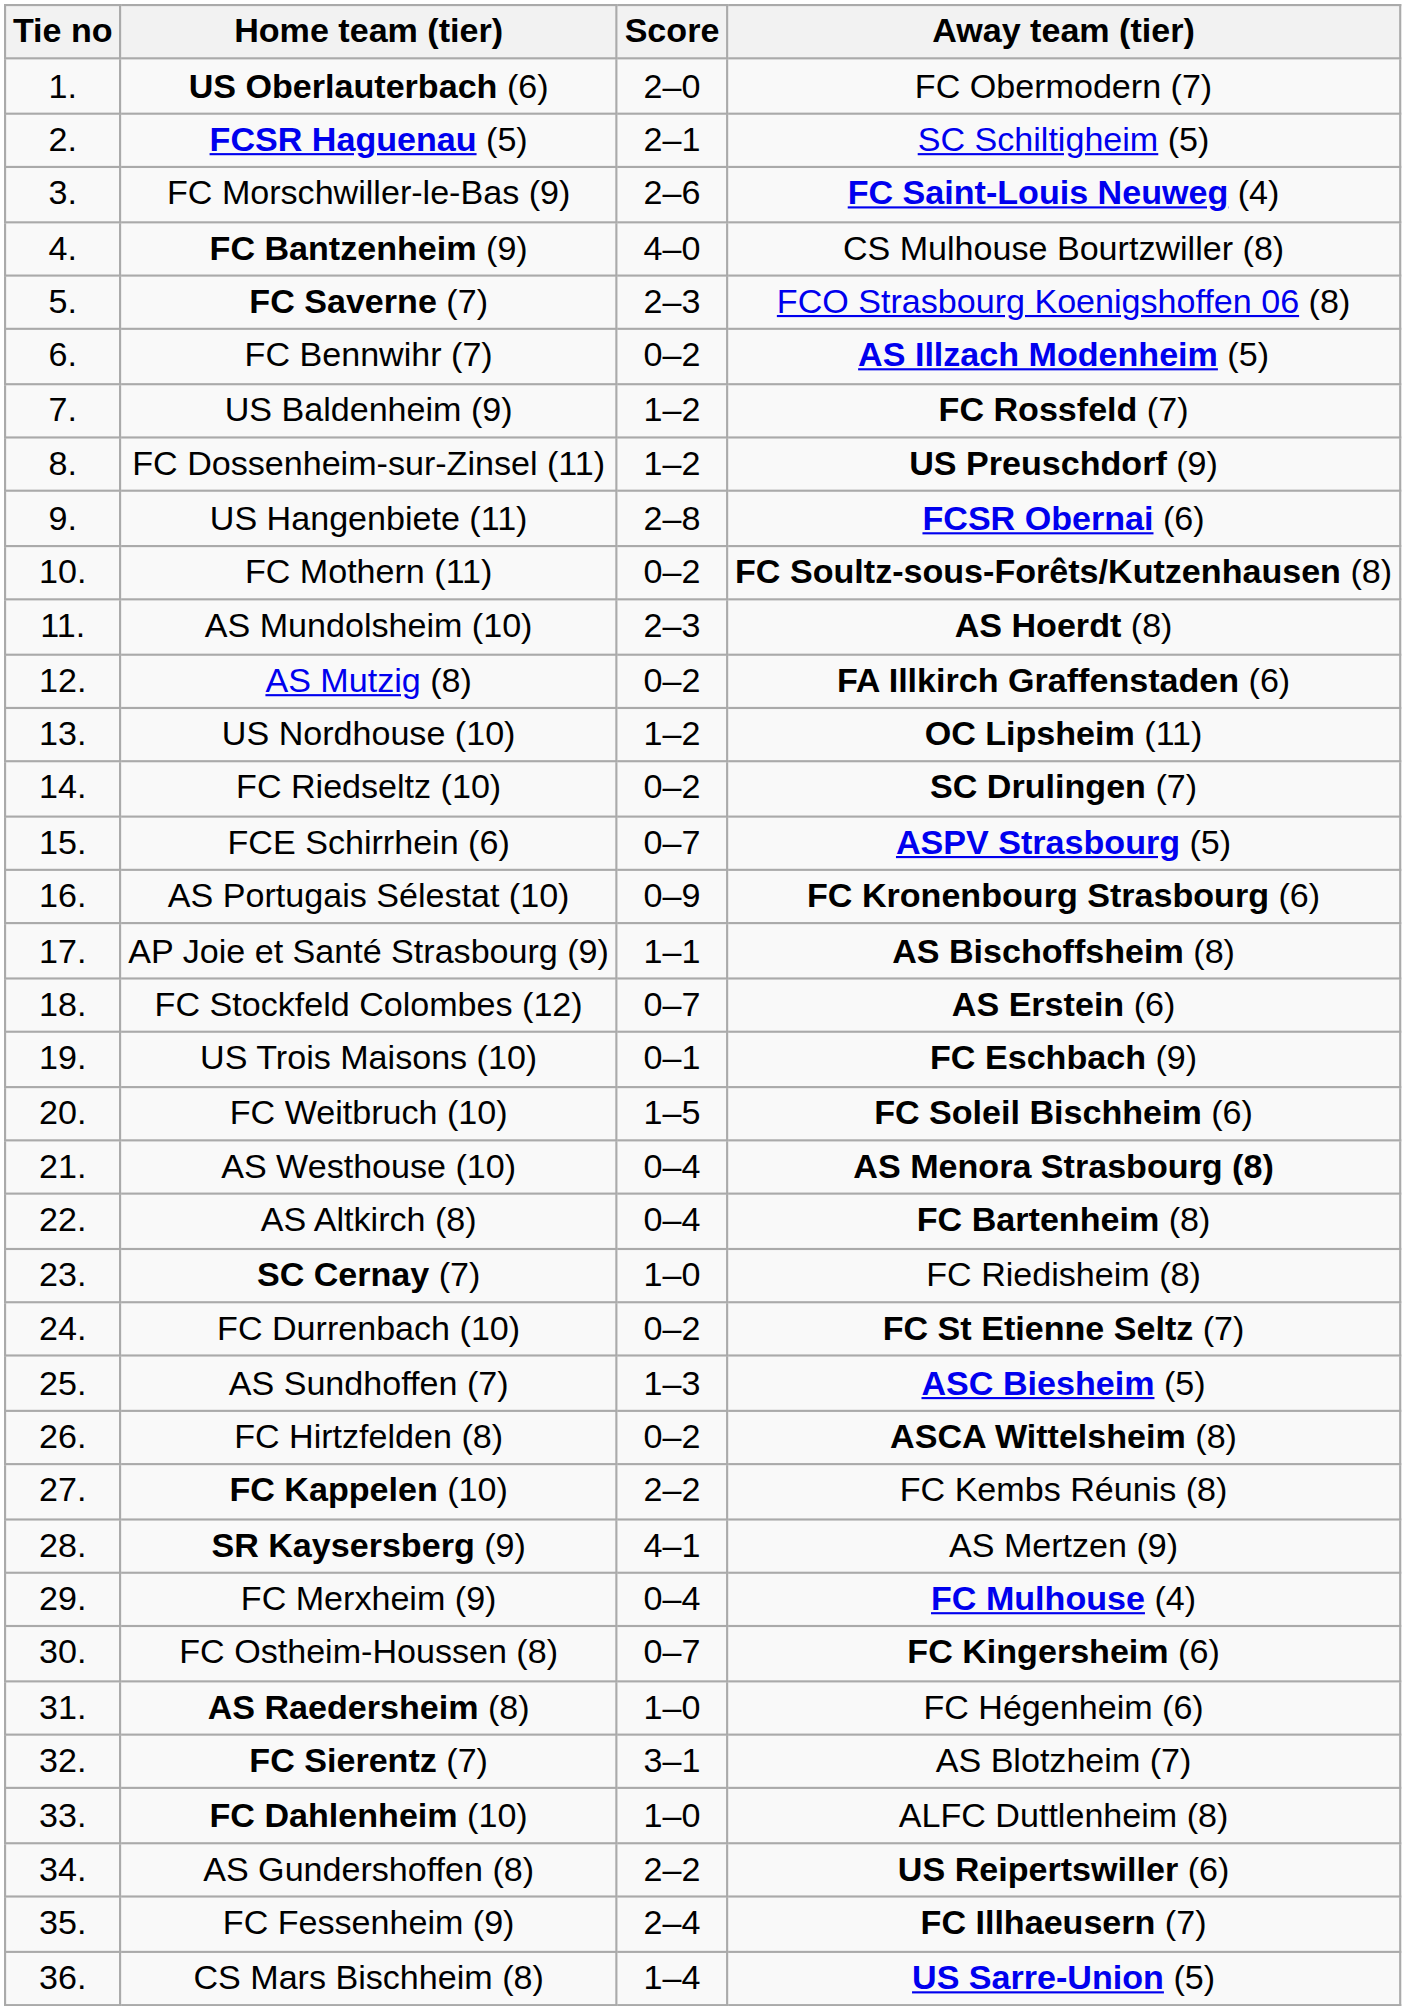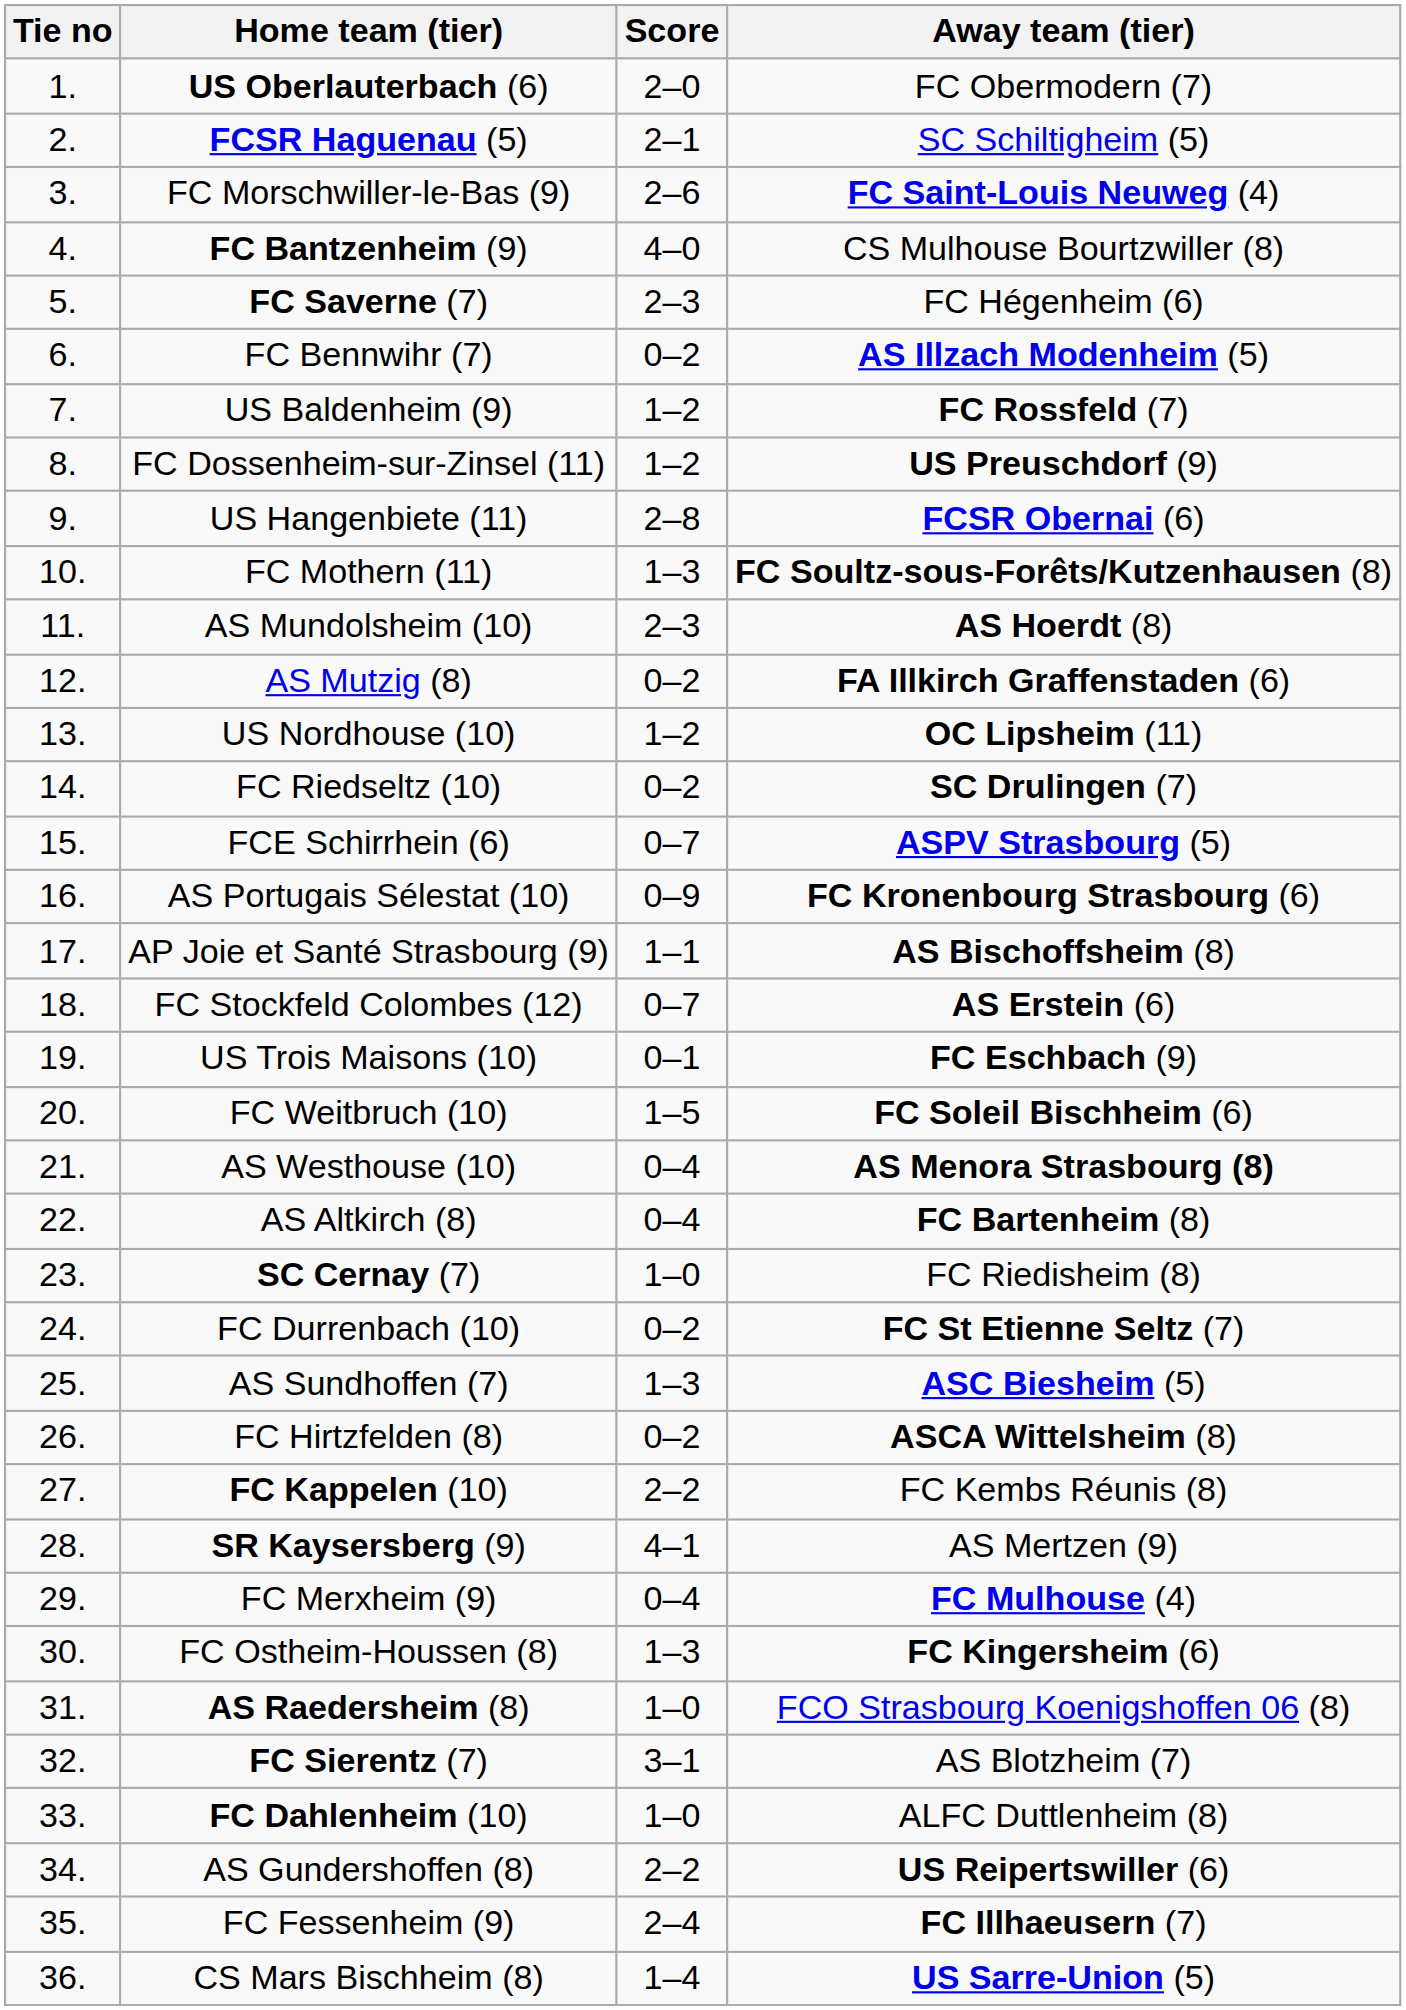 <table class="wikitable" style="text-align: center">
 <tr>
 <th>Tie no</th>
 <th>Home team (tier)</th>
 <th>Score</th>
 <th>Away team (tier)</th>
 </tr>
 <tr>
 <td>1.</td>
 <td><strong>US Oberlauterbach</strong> (6)</td>
 <td>2–0</td>
 <td>FC Obermodern (7)</td>
 </tr>
 <tr>
 <td>2.</td>
 <td><strong><a href='#'>FCSR Haguenau</a></strong> (5)</td>
 <td>2–1</td>
 <td><a href='#'>SC Schiltigheim</a> (5)</td>
 </tr>
 <tr>
 <td>3.</td>
 <td>FC Morschwiller-le-Bas (9)</td>
 <td>2–6</td>
 <td><strong><a href='#'>FC Saint-Louis Neuweg</a></strong> (4)</td>
 </tr>
 <tr>
 <td>4.</td>
 <td><strong>FC Bantzenheim</strong> (9)</td>
 <td>4–0</td>
 <td>CS Mulhouse Bourtzwiller (8)</td>
 </tr>
 <tr>
 <td>5.</td>
 <td><strong>FC Saverne</strong> (7)</td>
 <td>2–3 </td>
-<td><a href='#'>FCO Strasbourg Koenigshoffen 06</a> (8)</td>
+<td>FC Hégenheim (6)</td>
 </tr>
 <tr>
 <td>6.</td>
 <td>FC Bennwihr (7)</td>
 <td>0–2</td>
 <td><strong><a href='#'>AS Illzach Modenheim</a></strong> (5)</td>
 </tr>
 <tr>
 <td>7.</td>
 <td>US Baldenheim (9)</td>
 <td>1–2</td>
 <td><strong>FC Rossfeld</strong> (7)</td>
 </tr>
 <tr>
 <td>8.</td>
 <td>FC Dossenheim-sur-Zinsel (11)</td>
 <td>1–2</td>
 <td><strong>US Preuschdorf</strong> (9)</td>
 </tr>
 <tr>
 <td>9.</td>
 <td>US Hangenbiete (11)</td>
 <td>2–8</td>
 <td><strong><a href='#'>FCSR Obernai</a></strong> (6)</td>
 </tr>
 <tr>
 <td>10.</td>
 <td>FC Mothern (11)</td>
-<td>0–2</td>
+<td>1–3</td>
 <td><strong>FC Soultz-sous-Forêts/Kutzenhausen</strong> (8)</td>
 </tr>
 <tr>
 <td>11.</td>
 <td>AS Mundolsheim (10)</td>
 <td>2–3 </td>
 <td><strong>AS Hoerdt</strong> (8)</td>
 </tr>
 <tr>
 <td>12.</td>
 <td><a href='#'>AS Mutzig</a> (8)</td>
 <td>0–2</td>
 <td><strong>FA Illkirch Graffenstaden</strong> (6)</td>
 </tr>
 <tr>
 <td>13.</td>
 <td>US Nordhouse (10)</td>
 <td>1–2</td>
 <td><strong>OC Lipsheim</strong> (11)</td>
 </tr>
 <tr>
 <td>14.</td>
 <td>FC Riedseltz (10)</td>
 <td>0–2</td>
 <td><strong>SC Drulingen</strong> (7)</td>
 </tr>
 <tr>
 <td>15.</td>
 <td>FCE Schirrhein (6)</td>
 <td>0–7</td>
 <td><strong><a href='#'>ASPV Strasbourg</a></strong> (5)</td>
 </tr>
 <tr>
 <td>16.</td>
 <td>AS Portugais Sélestat (10)</td>
 <td>0–9</td>
 <td><strong>FC Kronenbourg Strasbourg</strong> (6)</td>
 </tr>
 <tr>
 <td>17.</td>
 <td>AP Joie et Santé Strasbourg (9)</td>
 <td>1–1 </td>
 <td><strong>AS Bischoffsheim</strong> (8)</td>
 </tr>
 <tr>
 <td>18.</td>
 <td>FC Stockfeld Colombes (12)</td>
 <td>0–7</td>
 <td><strong>AS Erstein</strong> (6)</td>
 </tr>
 <tr>
 <td>19.</td>
 <td>US Trois Maisons (10)</td>
 <td>0–1</td>
 <td><strong>FC Eschbach</strong> (9)</td>
 </tr>
 <tr>
 <td>20.</td>
 <td>FC Weitbruch (10)</td>
 <td>1–5</td>
 <td><strong>FC Soleil Bischheim</strong> (6)</td>
 </tr>
 <tr>
 <td>21.</td>
 <td>AS Westhouse (10)</td>
 <td>0–4</td>
 <td><strong>AS Menora Strasbourg (8)</strong></td>
 </tr>
 <tr>
 <td>22.</td>
 <td>AS Altkirch (8)</td>
 <td>0–4</td>
 <td><strong>FC Bartenheim</strong> (8)</td>
 </tr>
 <tr>
 <td>23.</td>
 <td><strong>SC Cernay</strong> (7)</td>
 <td>1–0 </td>
 <td>FC Riedisheim (8)</td>
 </tr>
 <tr>
 <td>24.</td>
 <td>FC Durrenbach (10)</td>
 <td>0–2</td>
 <td><strong>FC St Etienne Seltz</strong> (7)</td>
 </tr>
 <tr>
 <td>25.</td>
 <td>AS Sundhoffen (7)</td>
 <td>1–3 </td>
 <td><strong><a href='#'>ASC Biesheim</a></strong> (5)</td>
 </tr>
 <tr>
 <td>26.</td>
 <td>FC Hirtzfelden (8)</td>
 <td>0–2</td>
 <td><strong>ASCA Wittelsheim</strong> (8)</td>
 </tr>
 <tr>
 <td>27.</td>
 <td><strong>FC Kappelen</strong> (10)</td>
 <td>2–2 </td>
 <td>FC Kembs Réunis (8)</td>
 </tr>
 <tr>
 <td>28.</td>
 <td><strong>SR Kaysersberg</strong> (9)</td>
 <td>4–1 </td>
 <td>AS Mertzen (9)</td>
 </tr>
 <tr>
 <td>29.</td>
 <td>FC Merxheim (9)</td>
 <td>0–4</td>
 <td><strong><a href='#'>FC Mulhouse</a></strong> (4)</td>
 </tr>
 <tr>
 <td>30.</td>
 <td>FC Ostheim-Houssen (8)</td>
-<td>0–7</td>
+<td>1–3</td>
 <td><strong>FC Kingersheim</strong> (6)</td>
 </tr>
 <tr>
 <td>31.</td>
 <td><strong>AS Raedersheim</strong> (8)</td>
 <td>1–0</td>
-<td>FC Hégenheim (6)</td>
+<td><a href='#'>FCO Strasbourg Koenigshoffen 06</a> (8)</td>
 </tr>
 <tr>
 <td>32.</td>
 <td><strong>FC Sierentz</strong> (7)</td>
 <td>3–1</td>
 <td>AS Blotzheim (7)</td>
 </tr>
 <tr>
 <td>33.</td>
 <td><strong>FC Dahlenheim</strong> (10)</td>
 <td>1–0</td>
 <td>ALFC Duttlenheim (8)</td>
 </tr>
 <tr>
 <td>34.</td>
 <td>AS Gundershoffen (8)</td>
 <td>2–2 </td>
 <td><strong>US Reipertswiller</strong> (6)</td>
 </tr>
 <tr>
 <td>35.</td>
 <td>FC Fessenheim (9)</td>
 <td>2–4 </td>
 <td><strong>FC Illhaeusern</strong> (7)</td>
 </tr>
 <tr>
 <td>36.</td>
 <td>CS Mars Bischheim (8)</td>
 <td>1–4</td>
 <td><strong><a href='#'>US Sarre-Union</a></strong> (5)</td>
 </tr>
 </table>
